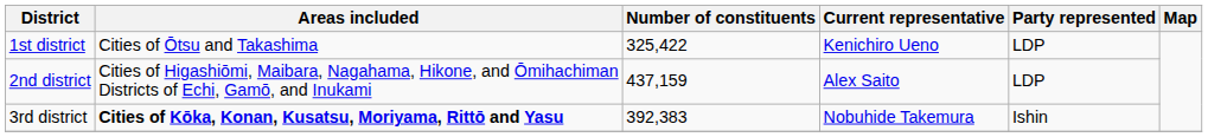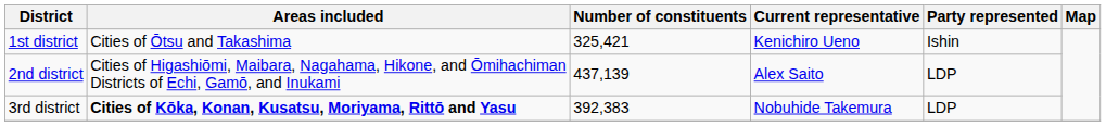 <table class="wikitable">
 <tr>
 <th>District</th>
 <th>Areas included</th>
 <th>Number of constituents</th>
 <th>Current representative</th>
 <th>Party represented</th>
 <th>Map</th>
 </tr>
 <tr>
 <td><a href='#'>1st district</a></td>
 <td>Cities of <a href='#'>Ōtsu</a> and <a href='#'>Takashima</a></td>
-<td>325,422</td>
+<td>325,421</td>
 <td><a href='#'>Kenichiro Ueno</a></td>
-<td>LDP</td>
+<td>Ishin</td>
 <td rowspan="3"></td>
 </tr>
 <tr>
 <td><a href='#'>2nd district</a></td>
 <td>Cities of <a href='#'>Higashiōmi</a>, <a href='#'>Maibara</a>, <a href='#'>Nagahama</a>, <a href='#'>Hikone</a>, and <a href='#'>Ōmihachiman</a><br>Districts of <a href='#'>Echi</a>, <a href='#'>Gamō</a>, and <a href='#'>Inukami</a></td>
-<td>437,159</td>
+<td>437,139</td>
 <td><a href='#'>Alex Saito</a></td>
 <td>LDP</td>
 </tr>
 <tr>
 <td>3rd district</td>
 <td><strong>Cities of <a href='#'>Kōka</a>, <a href='#'>Konan</a>, <a href='#'>Kusatsu</a>, <a href='#'>Moriyama</a>, <a href='#'>Rittō</a> and <a href='#'>Yasu</a></strong></td>
 <td>392,383</td>
 <td><a href='#'>Nobuhide Takemura</a></td>
-<td>Ishin</td>
+<td>LDP</td>
 </tr>
 <tr>
 </tr>
 </table>
